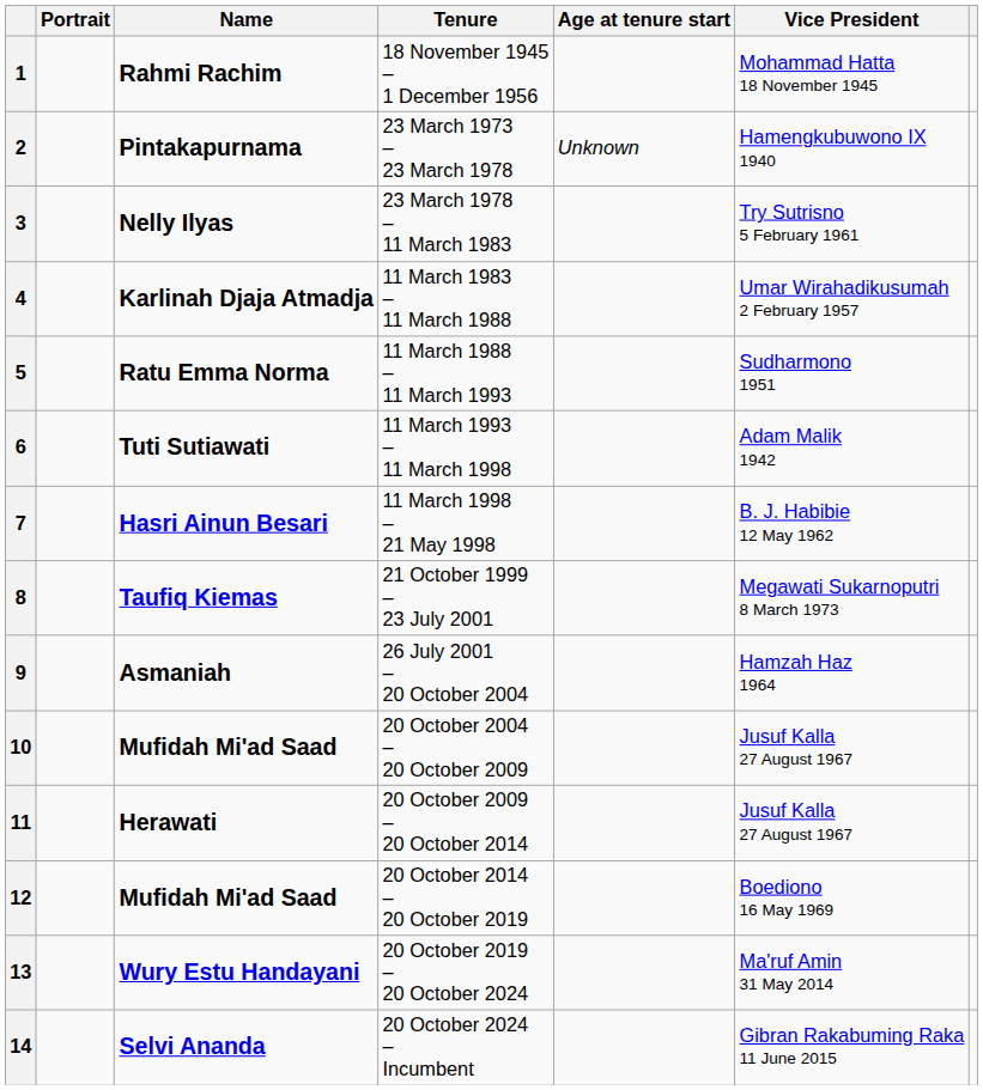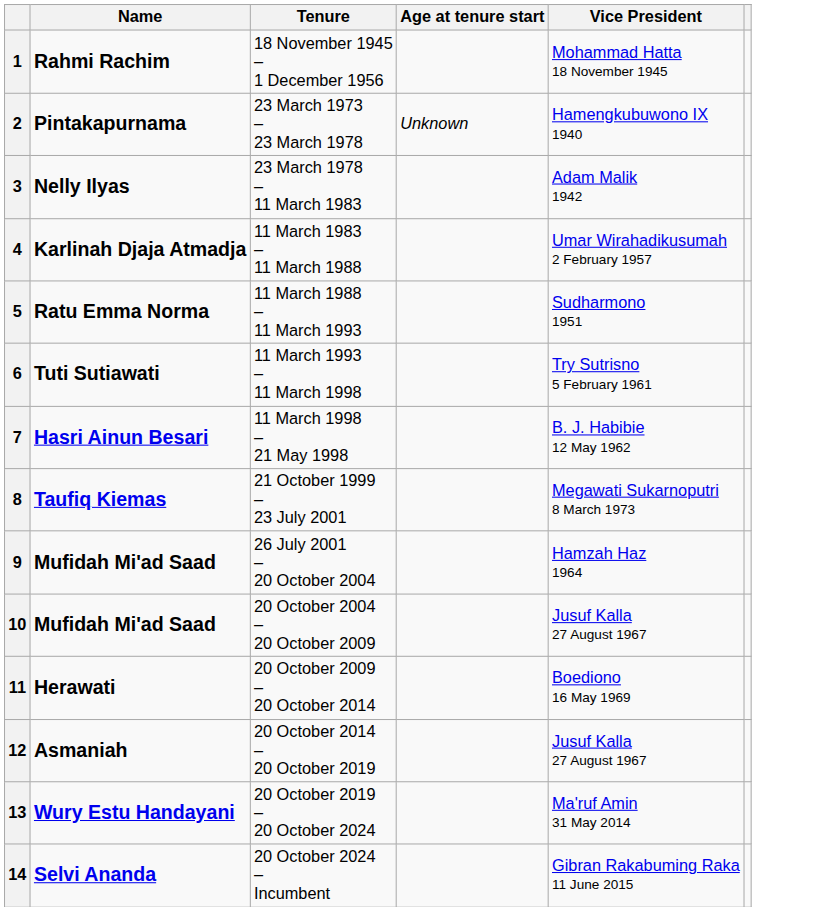 <table class="wikitable">
 <tr>
 <th scope=col></th>
-<th scope=col>Portrait</th>
 <th scope=col>Name</th>
 <th scope=col>Tenure</th>
 <th scope=col>Age at tenure start</th>
 <th scope=col>Vice President<br></th>
 <th scope=col></th>
 </tr>
 <tr>
 <th scope=row>1</th>
-<td></td>
 <td><big><strong>Rahmi Rachim</strong></big></td>
 <td>18 November 1945<br>–<br>1 December 1956</td>
 <td></td>
 <td><a href='#'>Mohammad Hatta</a><br><small>18 November 1945 </small></td>
 <td></td>
 </tr>
 <tr>
 <th scope=row>2</th>
-<td></td>
 <td><big><strong>Pintakapurnama</strong></big></td>
 <td>23 March 1973<br>–<br>23 March 1978</td>
 <td><em>Unknown</em></td>
 <td><a href='#'>Hamengkubuwono IX</a><br><small>1940</small></td>
 <td></td>
 </tr>
 <tr>
 <th scope=row>3</th>
-<td></td>
 <td><big><strong>Nelly Ilyas</strong></big></td>
 <td>23 March 1978<br>–<br>11 March 1983</td>
 <td></td>
-<td><a href='#'>Try Sutrisno</a><br><small>5 February 1961</small></td>
+<td><a href='#'>Adam Malik</a><br><small>1942</small></td>
 <td></td>
 </tr>
 <tr>
 <th scope=row>4</th>
-<td></td>
 <td><big><strong>Karlinah Djaja Atmadja</strong></big></td>
 <td>11 March 1983<br>–<br>11 March 1988</td>
 <td></td>
 <td><a href='#'>Umar Wirahadikusumah</a><br><small>2 February 1957</small></td>
 <td></td>
 </tr>
 <tr>
 <th scope=row>5</th>
-<td></td>
 <td><big><strong>Ratu Emma Norma</strong></big></td>
 <td>11 March 1988<br>–<br>11 March 1993</td>
 <td></td>
 <td><a href='#'>Sudharmono</a><br><small>1951</small></td>
 <td></td>
 </tr>
 <tr>
 <th scope=row>6</th>
-<td></td>
 <td><big><strong>Tuti Sutiawati</strong></big></td>
 <td>11 March 1993<br>–<br>11 March 1998</td>
 <td></td>
-<td><a href='#'>Adam Malik</a><br><small>1942</small></td>
+<td><a href='#'>Try Sutrisno</a><br><small>5 February 1961</small></td>
 <td></td>
 </tr>
 <tr>
 <th scope=row>7</th>
-<td></td>
 <td><big><strong><a href='#'>Hasri Ainun Besari</a></strong></big></td>
 <td>11 March 1998<br>–<br>21 May 1998</td>
 <td></td>
 <td><a href='#'>B. J. Habibie</a><br><small>12 May 1962</small></td>
 <td></td>
 </tr>
 <tr>
 <th scope=row>8</th>
-<td></td>
 <td><big><strong><a href='#'>Taufiq Kiemas</a></strong></big></td>
 <td>21 October 1999<br>–<br>23 July 2001</td>
 <td></td>
 <td><a href='#'>Megawati Sukarnoputri</a><br><small>8 March 1973</small></td>
 <td></td>
 </tr>
 <tr>
 <th scope=row>9</th>
-<td></td>
-<td><big><strong>Asmaniah</strong></big></td>
+<td><big><strong>Mufidah Mi'ad Saad</strong></big></td>
 <td>26 July 2001<br>–<br>20 October 2004</td>
 <td></td>
 <td><a href='#'>Hamzah Haz</a><br><small>1964</small></td>
 <td></td>
 </tr>
 <tr>
 <th scope=row>10</th>
-<td></td>
 <td><big><strong>Mufidah Mi'ad Saad</strong></big></td>
 <td>20 October 2004<br>–<br>20 October 2009</td>
 <td></td>
 <td><a href='#'>Jusuf Kalla</a><br><small>27 August 1967</small></td>
 <td></td>
 </tr>
 <tr>
 <th scope=row>11</th>
-<td></td>
 <td><big><strong>Herawati</strong></big></td>
 <td>20 October 2009<br>–<br>20 October 2014</td>
+<td></td>
+<td><a href='#'>Boediono</a><br><small>16 May 1969</small></td>
+<td></td>
+</tr>
+<tr>
+<th scope=row>12<br></th>
+<td><big><strong>Asmaniah</strong></big></td>
+<td>20 October 2014<br>–<br>20 October 2019</td>
 <td></td>
 <td><a href='#'>Jusuf Kalla</a><br><small>27 August 1967</small></td>
 <td></td>
 </tr>
 <tr>
-<th scope=row>12<br></th>
-<td></td>
-<td><big><strong>Mufidah Mi'ad Saad</strong></big></td>
-<td>20 October 2014<br>–<br>20 October 2019</td>
-<td></td>
-<td><a href='#'>Boediono</a><br><small>16 May 1969</small></td>
-<td></td>
-</tr>
-<tr>
 <th scope=row>13</th>
-<td></td>
 <td><big><strong><a href='#'>Wury Estu Handayani</a></strong></big></td>
 <td>20 October 2019<br>–<br>20 October 2024</td>
 <td></td>
 <td><a href='#'>Ma'ruf Amin</a><br><small>31 May 2014</small></td>
 <td></td>
 </tr>
 <tr>
 <th scope=row>14</th>
-<td></td>
 <td><big><strong><a href='#'>Selvi Ananda</a></strong></big></td>
 <td>20 October 2024<br>–<br>Incumbent</td>
 <td></td>
 <td><a href='#'>Gibran Rakabuming Raka</a><br><small>11 June 2015</small></td>
 <td></td>
 </tr>
 </table>
